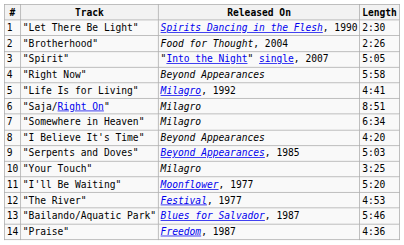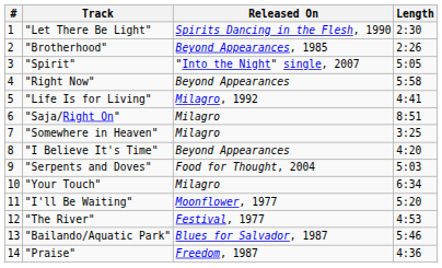 <table class="wikitable">
 <tr>
 <th>#</th>
 <th>Track</th>
 <th>Released On</th>
 <th>Length</th>
 </tr>
 <tr>
 <td>1</td>
 <td>"Let There Be Light"</td>
 <td><em><a href='#'>Spirits Dancing in the Flesh</a></em>, 1990</td>
 <td>2:30</td>
 </tr>
 <tr>
 <td>2</td>
 <td>"Brotherhood"</td>
-<td><em>Food for Thought</em>, 2004</td>
+<td><em><a href='#'>Beyond Appearances</a></em>, 1985</td>
 <td>2:26</td>
 </tr>
 <tr>
 <td>3</td>
 <td>"Spirit"</td>
 <td>"<a href='#'>Into the Night</a>" <a href='#'>single</a>, 2007</td>
 <td>5:05</td>
 </tr>
 <tr>
 <td>4</td>
 <td>"Right Now"</td>
 <td><em>Beyond Appearances</em></td>
 <td>5:58</td>
 </tr>
 <tr>
 <td>5</td>
 <td>"Life Is for Living"</td>
 <td><a href='#'><em>Milagro</em></a>, 1992</td>
 <td>4:41</td>
 </tr>
 <tr>
 <td>6</td>
 <td>"Saja/<a href='#'>Right On</a>"</td>
 <td><em>Milagro</em></td>
 <td>8:51</td>
 </tr>
 <tr>
 <td>7</td>
 <td>"Somewhere in Heaven"</td>
 <td><em>Milagro</em></td>
-<td>6:34</td>
+<td>3:25</td>
 </tr>
 <tr>
 <td>8</td>
 <td>"I Believe It's Time"</td>
 <td><em>Beyond Appearances</em></td>
 <td>4:20</td>
 </tr>
 <tr>
 <td>9</td>
 <td>"Serpents and Doves"</td>
-<td><em><a href='#'>Beyond Appearances</a></em>, 1985</td>
+<td><em>Food for Thought</em>, 2004</td>
 <td>5:03</td>
 </tr>
 <tr>
 <td>10</td>
 <td>"Your Touch"</td>
 <td><em>Milagro</em></td>
-<td>3:25</td>
+<td>6:34</td>
 </tr>
 <tr>
 <td>11</td>
 <td>"I'll Be Waiting"</td>
 <td><a href='#'><em>Moonflower</em></a>, 1977</td>
 <td>5:20</td>
 </tr>
 <tr>
 <td>12</td>
 <td>"The River"</td>
 <td><a href='#'><em>Festival</em></a>, 1977</td>
 <td>4:53</td>
 </tr>
 <tr>
 <td>13</td>
 <td>"Bailando/Aquatic Park"</td>
 <td><em><a href='#'>Blues for Salvador</a></em>, 1987</td>
 <td>5:46</td>
 </tr>
 <tr>
 <td>14</td>
 <td>"Praise"</td>
 <td><a href='#'><em>Freedom</em></a>, 1987</td>
 <td>4:36</td>
 </tr>
 </table>
